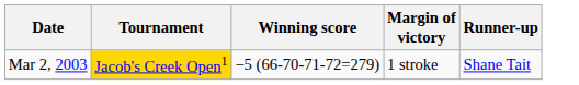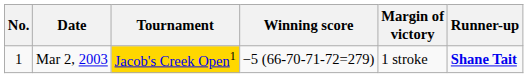 <table class="wikitable" style="font-size:95%;">
 <tr>
+<th>No.</th>
 <th>Date</th>
 <th>Tournament</th>
 <th>Winning score</th>
 <th>Margin of<br>victory</th>
 <th>Runner-up</th>
 </tr>
 <tr>
+<td align=center>1</td>
 <td align=right>Mar 2, <a href='#'>2003</a></td>
 <td style="background: gold;"><a href='#'>Jacob's Creek Open</a><sup>1</sup></td>
 <td>−5 (66-70-71-72=279)</td>
 <td>1 stroke</td>
-<td> <a href='#'>Shane Tait</a></td>
+<td><strong> <a href='#'>Shane Tait</a></strong></td>
 </tr>
 </table>
